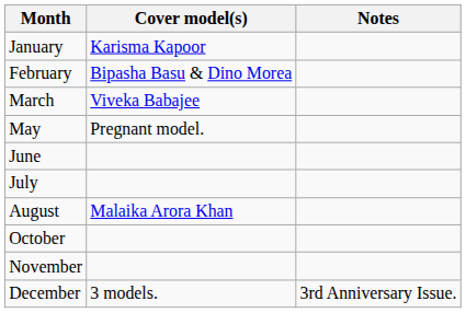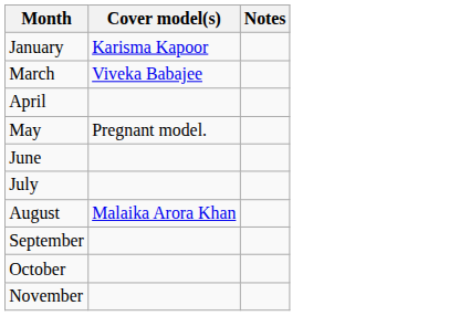 <table class="wikitable">
 <tr style="background:#ccc; text-align:center;">
 <th>Month</th>
 <th>Cover model(s)</th>
 <th>Notes</th>
 </tr>
 <tr>
 <td>January</td>
 <td><a href='#'>Karisma Kapoor</a></td>
 <td></td>
 </tr>
 <tr>
-<td>February</td>
-<td><a href='#'>Bipasha Basu</a> &  <a href='#'>Dino Morea</a></td>
+<td>March</td>
+<td><a href='#'>Viveka Babajee</a></td>
 <td></td>
 </tr>
 <tr>
-<td>March</td>
-<td><a href='#'>Viveka Babajee</a></td>
+<td>April</td>
+<td></td>
 <td></td>
 </tr>
 <tr>
 <td>May</td>
 <td>Pregnant model.</td>
 <td></td>
 </tr>
 <tr>
 <td>June</td>
 <td></td>
 <td></td>
 </tr>
 <tr>
 <td>July</td>
 <td></td>
 <td></td>
 </tr>
 <tr>
 <td>August</td>
 <td><a href='#'>Malaika Arora Khan</a></td>
 <td></td>
 </tr>
 <tr>
+<td>September</td>
+<td></td>
+<td></td>
+</tr>
+<tr>
 <td>October</td>
 <td></td>
 <td></td>
 </tr>
 <tr>
 <td>November</td>
 <td></td>
 <td></td>
 </tr>
-<tr>
-<td>December</td>
-<td>3 models.</td>
-<td>3rd Anniversary Issue.</td>
-</tr>
 </table>
